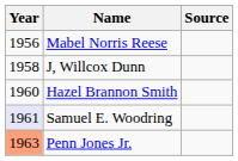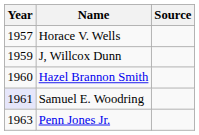 <table class="wikitable" style="font-size: 90%;">
 <tr>
 <th>Year</th>
 <th>Name</th>
 <th>Source</th>
 </tr>
 <tr>
-<td>1956</td>
-<td><a href='#'>Mabel Norris Reese</a></td>
+<td>1957</td>
+<td>Horace V. Wells</td>
 <td></td>
 </tr>
 <tr>
-<td>1958</td>
+<td>1959</td>
 <td>J, Willcox Dunn</td>
 <td></td>
 </tr>
 <tr>
 <td>1960</td>
 <td><a href='#'>Hazel Brannon Smith</a></td>
 <td></td>
 </tr>
 <tr>
 <td style="background: lavender;">1961</td>
 <td>Samuel E. Woodring</td>
 <td></td>
 </tr>
 <tr>
-<td style="background: lightsalmon;">1963</td>
+<td>1963</td>
 <td><a href='#'>Penn Jones Jr.</a></td>
 <td></td>
 </tr>
 </table>
